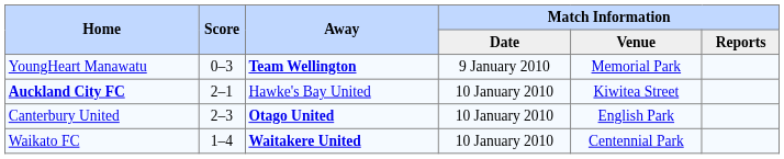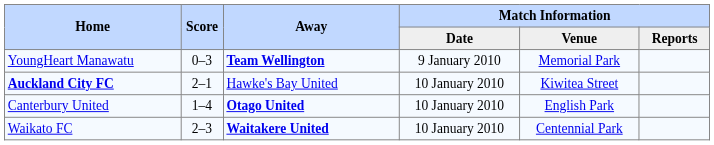 <table border=1 style="border-collapse:collapse; font-size:90%; text-align:center;" cellpadding=3 cellspacing=0 width=85%>
 <tr bgcolor=#C1D8FF>
 <th rowspan=2 width=25%>Home</th>
 <th rowspan=2 width=6%>Score</th>
 <th rowspan=2 width=25%>Away</th>
 <th colspan=6>Match Information</th>
 </tr>
 <tr bgcolor=#EFEFEF>
 <th width=17%>Date</th>
 <th width=17%>Venue</th>
 <th width=10%>Reports</th>
 </tr>
 <tr bgcolor=#F5FAFF>
 <td align=left> <a href='#'>YoungHeart Manawatu</a></td>
 <td>0–3</td>
 <td align=left> <strong><a href='#'>Team Wellington</a></strong></td>
 <td>9 January 2010</td>
 <td><a href='#'>Memorial Park</a></td>
 <td></td>
 </tr>
 <tr bgcolor=#F5FAFF>
 <td align=left> <strong><a href='#'>Auckland City FC</a></strong></td>
 <td>2–1</td>
 <td align=left> <a href='#'>Hawke's Bay United</a></td>
 <td>10 January 2010</td>
 <td><a href='#'>Kiwitea Street</a></td>
 <td></td>
 </tr>
 <tr bgcolor=#F5FAFF>
 <td align=left> <a href='#'>Canterbury United</a></td>
-<td>2–3</td>
+<td>1–4</td>
 <td align=left> <strong><a href='#'>Otago United</a></strong></td>
 <td>10 January 2010</td>
 <td><a href='#'>English Park</a></td>
 <td></td>
 </tr>
 <tr bgcolor=#F5FAFF>
 <td align=left> <a href='#'>Waikato FC</a></td>
-<td>1–4</td>
+<td>2–3</td>
 <td align=left> <strong><a href='#'>Waitakere United</a></strong></td>
 <td>10 January 2010</td>
 <td><a href='#'>Centennial Park</a></td>
 <td></td>
 </tr>
 </table>
